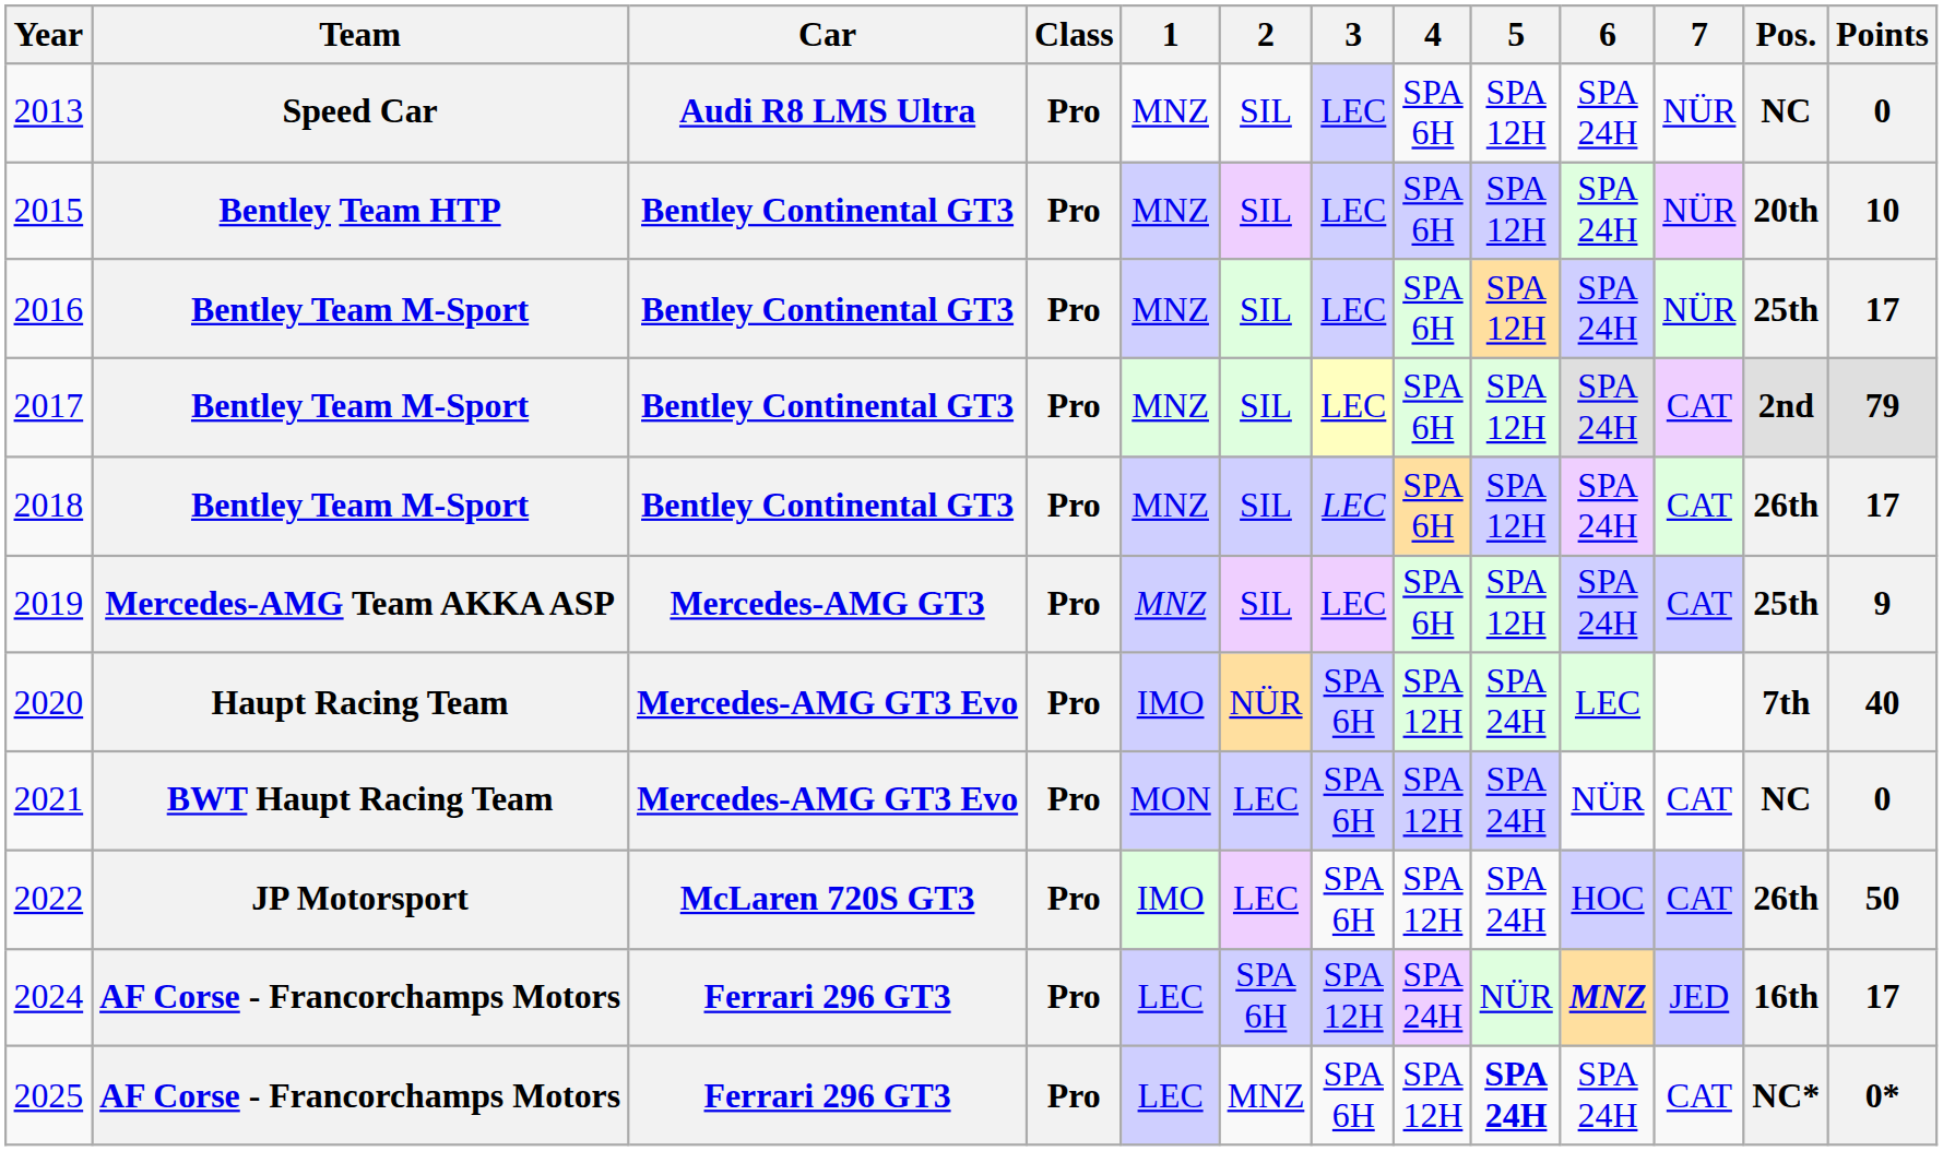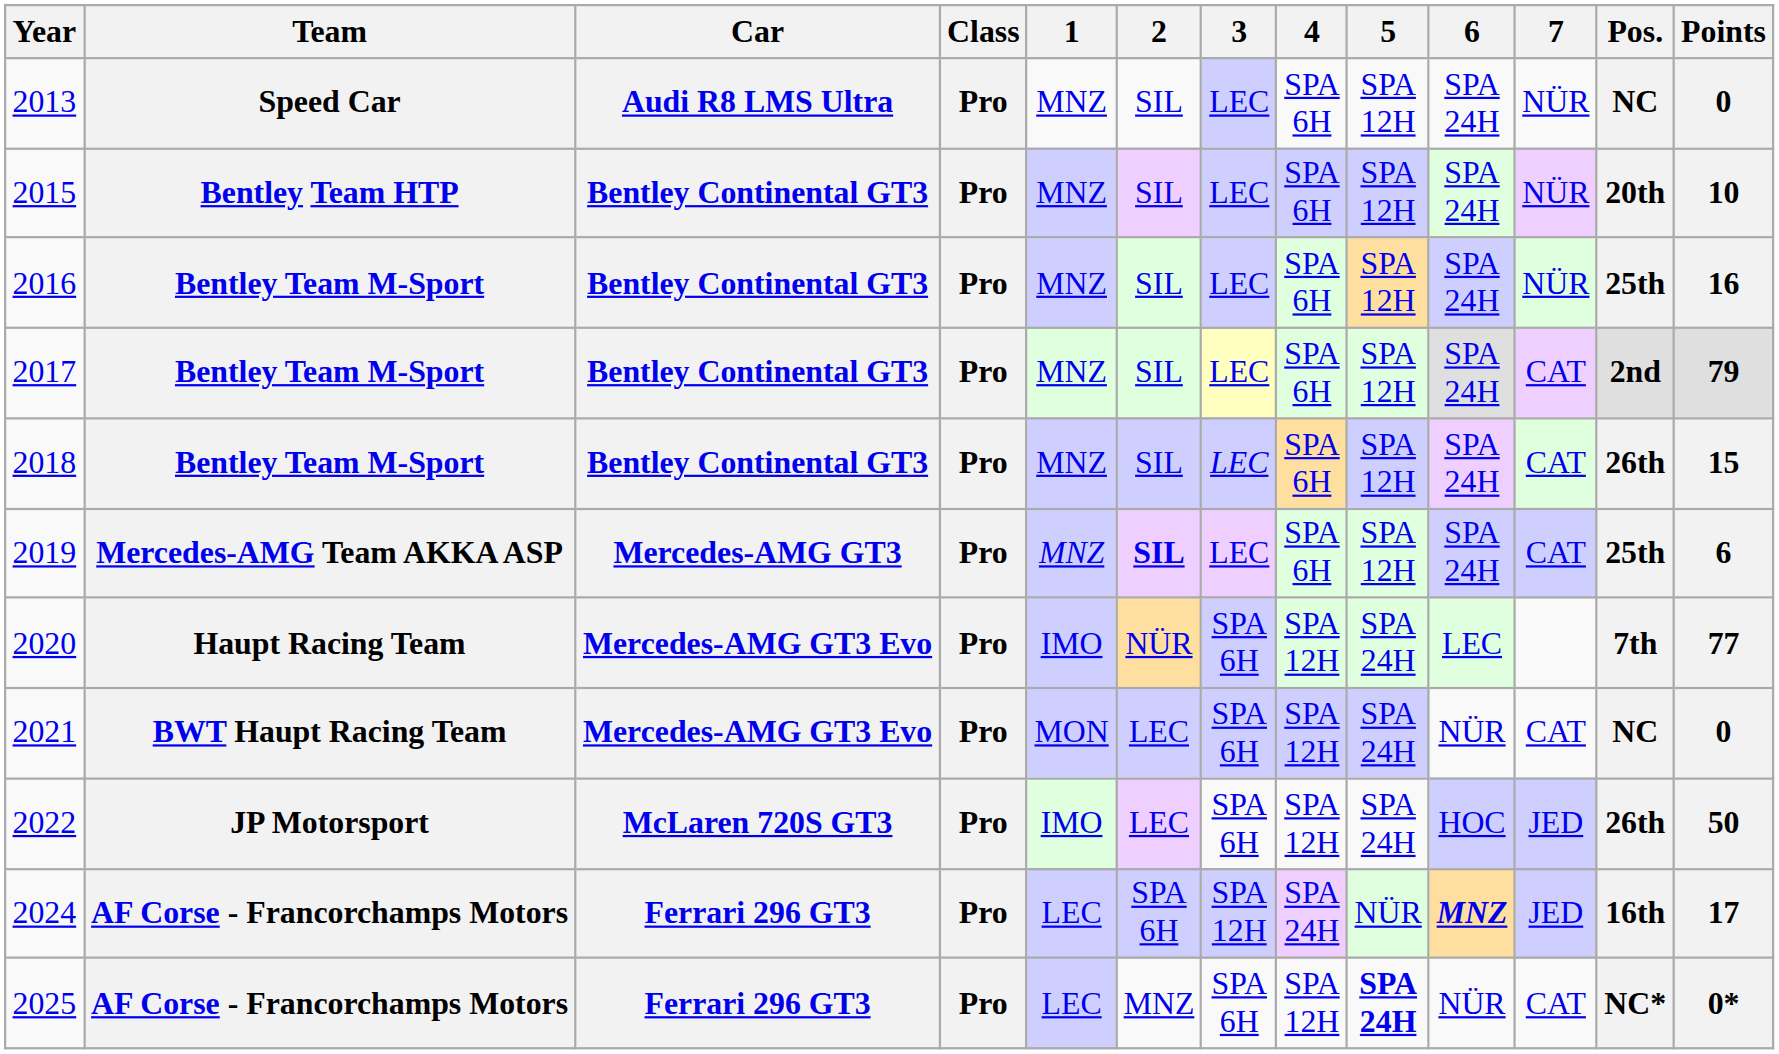 <table class="wikitable" border="1" style="text-align:center; font-size:90%;">
 <tr>
 <th>Year</th>
 <th>Team</th>
 <th>Car</th>
 <th>Class</th>
 <th>1</th>
 <th>2</th>
 <th>3</th>
 <th>4</th>
 <th>5</th>
 <th>6</th>
 <th>7</th>
 <th>Pos.</th>
 <th>Points</th>
 </tr>
 <tr>
 <td><a href='#'>2013</a></td>
 <th>Speed Car</th>
 <th><a href='#'>Audi R8 LMS Ultra</a></th>
 <th>Pro</th>
 <td style="background:#;"><a href='#'>MNZ</a></td>
 <td style="background:#;"><a href='#'>SIL</a></td>
 <td style="background:#CFCFFF;"><a href='#'>LEC</a><br></td>
 <td style="background:#;"><a href='#'>SPA<br>6H</a></td>
 <td style="background:#;"><a href='#'>SPA<br>12H</a></td>
 <td style="background:#;"><a href='#'>SPA<br>24H</a></td>
 <td style="background:#;"><a href='#'>NÜR</a></td>
 <th>NC</th>
 <th>0</th>
 </tr>
 <tr>
 <td><a href='#'>2015</a></td>
 <th><a href='#'>Bentley</a> <a href='#'>Team HTP</a></th>
 <th nowrap><a href='#'>Bentley Continental GT3</a></th>
 <th>Pro</th>
 <td style="background:#CFCFFF;"><a href='#'>MNZ</a><br></td>
 <td style="background:#EFCFFF;"><a href='#'>SIL</a><br></td>
 <td style="background:#CFCFFF;"><a href='#'>LEC</a><br></td>
 <td style="background:#CFCFFF;"><a href='#'>SPA<br>6H</a><br></td>
 <td style="background:#CFCFFF;"><a href='#'>SPA<br>12H</a><br></td>
 <td style="background:#DFFFDF;"><a href='#'>SPA<br>24H</a><br></td>
 <td style="background:#EFCFFF;"><a href='#'>NÜR</a><br></td>
 <th>20th</th>
 <th>10</th>
 </tr>
 <tr>
 <td><a href='#'>2016</a></td>
 <th><a href='#'>Bentley Team M-Sport</a></th>
 <th><a href='#'>Bentley Continental GT3</a></th>
 <th>Pro</th>
 <td style="background:#CFCFFF;"><a href='#'>MNZ</a><br></td>
 <td style="background:#DFFFDF;"><a href='#'>SIL</a><br></td>
 <td style="background:#CFCFFF;"><a href='#'>LEC</a><br></td>
 <td style="background:#DFFFDF;"><a href='#'>SPA<br>6H</a><br></td>
 <td style="background:#FFDF9F;"><a href='#'>SPA<br>12H</a><br></td>
 <td style="background:#CFCFFF;"><a href='#'>SPA<br>24H</a><br></td>
 <td style="background:#DFFFDF;"><a href='#'>NÜR</a><br></td>
 <th>25th</th>
-<th>17</th>
+<th>16</th>
 </tr>
 <tr>
 <td><a href='#'>2017</a></td>
 <th><a href='#'>Bentley Team M-Sport</a></th>
 <th><a href='#'>Bentley Continental GT3</a></th>
 <th>Pro</th>
 <td style="background:#DFFFDF;"><a href='#'>MNZ</a><br></td>
 <td style="background:#DFFFDF;"><a href='#'>SIL</a><br></td>
 <td style="background:#FFFFBF;"><a href='#'>LEC</a><br></td>
 <td style="background:#DFFFDF;"><a href='#'>SPA<br>6H</a><br></td>
 <td style="background:#DFFFDF;"><a href='#'>SPA<br>12H</a><br></td>
 <td style="background:#DFDFDF;"><a href='#'>SPA<br>24H</a><br></td>
 <td style="background:#EFCFFF;"><a href='#'>CAT</a><br></td>
 <th style="background:#DFDFDF;">2nd</th>
 <th style="background:#DFDFDF;">79</th>
 </tr>
 <tr>
 <td><a href='#'>2018</a></td>
 <th><a href='#'>Bentley Team M-Sport</a></th>
 <th><a href='#'>Bentley Continental GT3</a></th>
 <th>Pro</th>
 <td style="background:#CFCFFF;"><a href='#'>MNZ</a><br></td>
 <td style="background:#CFCFFF;"><a href='#'>SIL</a><br></td>
 <td style="background:#CFCFFF;"><em><a href='#'>LEC</a></em><br></td>
 <td style="background:#FFDF9F;"><a href='#'>SPA<br>6H</a><br></td>
 <td style="background:#CFCFFF;"><a href='#'>SPA<br>12H</a><br></td>
 <td style="background:#EFCFFF;"><a href='#'>SPA<br>24H</a><br></td>
 <td style="background:#DFFFDF;"><a href='#'>CAT</a><br></td>
 <th>26th</th>
-<th>17</th>
+<th>15</th>
 </tr>
 <tr>
 <td><a href='#'>2019</a></td>
 <th nowrap><a href='#'>Mercedes-AMG</a> Team AKKA ASP</th>
 <th nowrap><a href='#'>Mercedes-AMG GT3</a></th>
 <th>Pro</th>
 <td style="background:#CFCFFF;"><em><a href='#'>MNZ</a></em><br></td>
-<td style="background:#EFCFFF;"><a href='#'>SIL</a><br></td>
+<td style="background:#EFCFFF;"><strong><a href='#'>SIL</a><br></strong></td>
 <td style="background:#EFCFFF;"><a href='#'>LEC</a><br></td>
 <td style="background:#DFFFDF;"><a href='#'>SPA<br>6H</a><br></td>
 <td style="background:#DFFFDF;"><a href='#'>SPA<br>12H</a><br></td>
 <td style="background:#CFCFFF;"><a href='#'>SPA<br>24H</a><br></td>
 <td style="background:#CFCFFF;"><a href='#'>CAT</a><br></td>
 <th>25th</th>
-<th>9</th>
+<th>6</th>
 </tr>
 <tr>
 <td><a href='#'>2020</a></td>
 <th>Haupt Racing Team</th>
 <th><a href='#'>Mercedes-AMG GT3 Evo</a></th>
 <th>Pro</th>
 <td style="background:#CFCFFF;"><a href='#'>IMO</a><br></td>
 <td style="background:#FFDF9F;"><a href='#'>NÜR</a><br></td>
 <td style="background:#CFCFFF;"><a href='#'>SPA<br>6H</a><br></td>
 <td style="background:#DFFFDF;"><a href='#'>SPA<br>12H</a><br></td>
 <td style="background:#DFFFDF;"><a href='#'>SPA<br>24H</a><br></td>
 <td style="background:#DFFFDF;"><a href='#'>LEC</a><br></td>
 <td></td>
 <th>7th</th>
-<th>40</th>
+<th>77</th>
 </tr>
 <tr>
 <td><a href='#'>2021</a></td>
 <th><a href='#'>BWT</a> Haupt Racing Team</th>
 <th><a href='#'>Mercedes-AMG GT3 Evo</a></th>
 <th>Pro</th>
 <td style="background:#CFCFFF;"><a href='#'>MON</a><br></td>
 <td style="background:#CFCFFF;"><a href='#'>LEC</a><br></td>
 <td style="background:#CFCFFF;"><a href='#'>SPA<br>6H</a><br></td>
 <td style="background:#CFCFFF;"><a href='#'>SPA<br>12H</a><br></td>
 <td style="background:#CFCFFF;"><a href='#'>SPA<br>24H</a><br></td>
 <td style="background:#;"><a href='#'>NÜR</a></td>
 <td style="background:#;"><a href='#'>CAT</a></td>
 <th>NC</th>
 <th>0</th>
 </tr>
 <tr>
 <td><a href='#'>2022</a></td>
 <th>JP Motorsport</th>
 <th><a href='#'>McLaren 720S GT3</a></th>
 <th>Pro</th>
 <td style="background:#DFFFDF;"><a href='#'>IMO</a><br></td>
 <td style="background:#EFCFFF;"><a href='#'>LEC</a><br></td>
 <td style="background:#;"><a href='#'>SPA<br>6H</a></td>
 <td style="background:#;"><a href='#'>SPA<br>12H</a></td>
 <td style="background:#;"><a href='#'>SPA<br>24H</a></td>
 <td style="background:#CFCFFF;"><a href='#'>HOC</a><br></td>
-<td style="background:#CFCFFF;"><a href='#'>CAT</a><br></td>
+<td style="background:#CFCFFF;"><a href='#'>JED</a><br></td>
 <th>26th</th>
 <th>50</th>
 </tr>
 <tr>
 <td><a href='#'>2024</a></td>
 <th><a href='#'>AF Corse</a> - Francorchamps Motors</th>
 <th><a href='#'>Ferrari 296 GT3</a></th>
 <th>Pro</th>
 <td style="background:#CFCFFF;"><a href='#'>LEC</a><br></td>
 <td style="background:#CFCFFF;"><a href='#'>SPA<br>6H</a><br></td>
 <td style="background:#CFCFFF;"><a href='#'>SPA<br>12H</a><br></td>
 <td style="background:#EFCFFF;"><a href='#'>SPA<br>24H</a><br></td>
 <td style="background:#DFFFDF;"><a href='#'>NÜR</a><br></td>
 <td style="background:#FFDF9F;"><strong><em><a href='#'>MNZ</a></em></strong><br></td>
 <td style="background:#CFCFFF;"><a href='#'>JED</a><br></td>
 <th>16th</th>
 <th>17</th>
 </tr>
 <tr>
 <td><a href='#'>2025</a></td>
 <th><a href='#'>AF Corse</a> - Francorchamps Motors</th>
 <th><a href='#'>Ferrari 296 GT3</a></th>
 <th>Pro</th>
 <td style="background:#CFCFFF;"><a href='#'>LEC</a><br></td>
 <td style="background:#;"><a href='#'>MNZ</a><br></td>
 <td style="background:#;"><a href='#'>SPA<br>6H</a><br></td>
 <td style="background:#;"><a href='#'>SPA<br>12H</a><br></td>
 <td style="background:#;"><strong><a href='#'>SPA<br>24H</a><br></strong></td>
-<td style="background:#;"><a href='#'>SPA<br>24H</a></td>
+<td style="background:#;"><a href='#'>NÜR</a><br></td>
 <td style="background:#;"><a href='#'>CAT</a><br></td>
 <th>NC*</th>
 <th>0*</th>
 </tr>
 </table>
